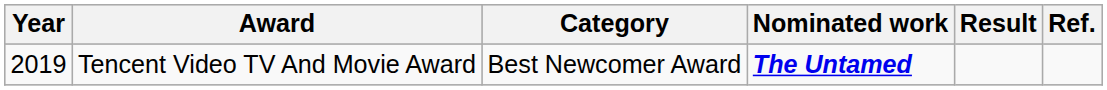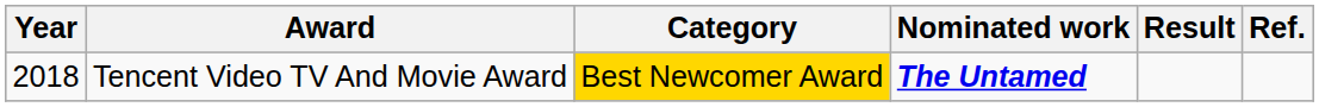 <table class="wikitable sortable">
 <tr>
 <th>Year</th>
 <th>Award</th>
 <th>Category</th>
 <th>Nominated work</th>
 <th>Result</th>
 <th>Ref.</th>
 </tr>
 <tr>
-<td>2019</td>
+<td>2018</td>
 <td>Tencent Video TV And Movie Award</td>
-<td>Best Newcomer Award</td>
+<td style="background: gold;">Best Newcomer Award</td>
 <td><strong><em><a href='#'>The Untamed</a></em></strong></td>
 <td></td>
 <td></td>
 </tr>
 </table>
